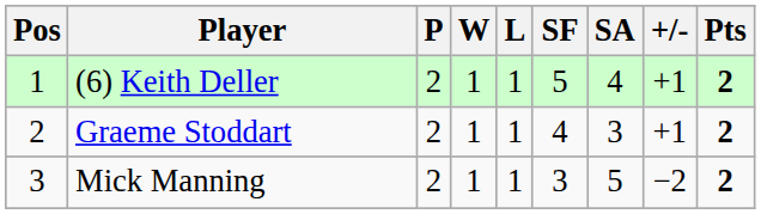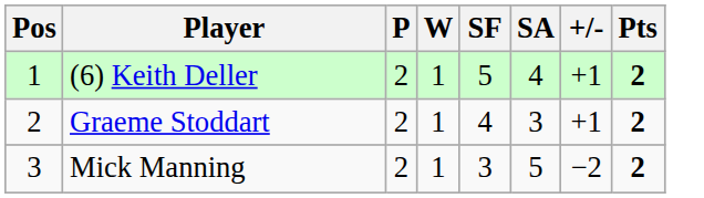 <table class="wikitable" style="text-align:center; margin: 1em auto 1em auto, align:left">
 <tr>
 <th width=20>Pos</th>
 <th width=168>Player</th>
 <th width=3>P</th>
 <th width=3>W</th>
-<th width=3>L</th>
 <th width=20>SF</th>
 <th width=20>SA</th>
 <th width=20>+/-</th>
 <th width=20>Pts</th>
 </tr>
 <tr align=center style="background: #ccffcc;">
 <td>1</td>
 <td align="left"> (6) <a href='#'>Keith Deller</a></td>
 <td>2</td>
-<td>1</td>
 <td>1</td>
 <td>5</td>
 <td>4</td>
 <td>+1</td>
 <td><strong>2</strong></td>
 </tr>
 <tr align=center>
 <td>2</td>
 <td align="left"> <a href='#'>Graeme Stoddart</a></td>
 <td>2</td>
 <td>1</td>
-<td>1</td>
 <td>4</td>
 <td>3</td>
 <td>+1</td>
 <td><strong>2</strong></td>
 </tr>
 <tr align=center>
 <td>3</td>
 <td align="left"> Mick Manning</td>
 <td>2</td>
 <td>1</td>
-<td>1</td>
 <td>3</td>
 <td>5</td>
 <td>−2</td>
 <td><strong>2</strong></td>
 </tr>
 </table>
